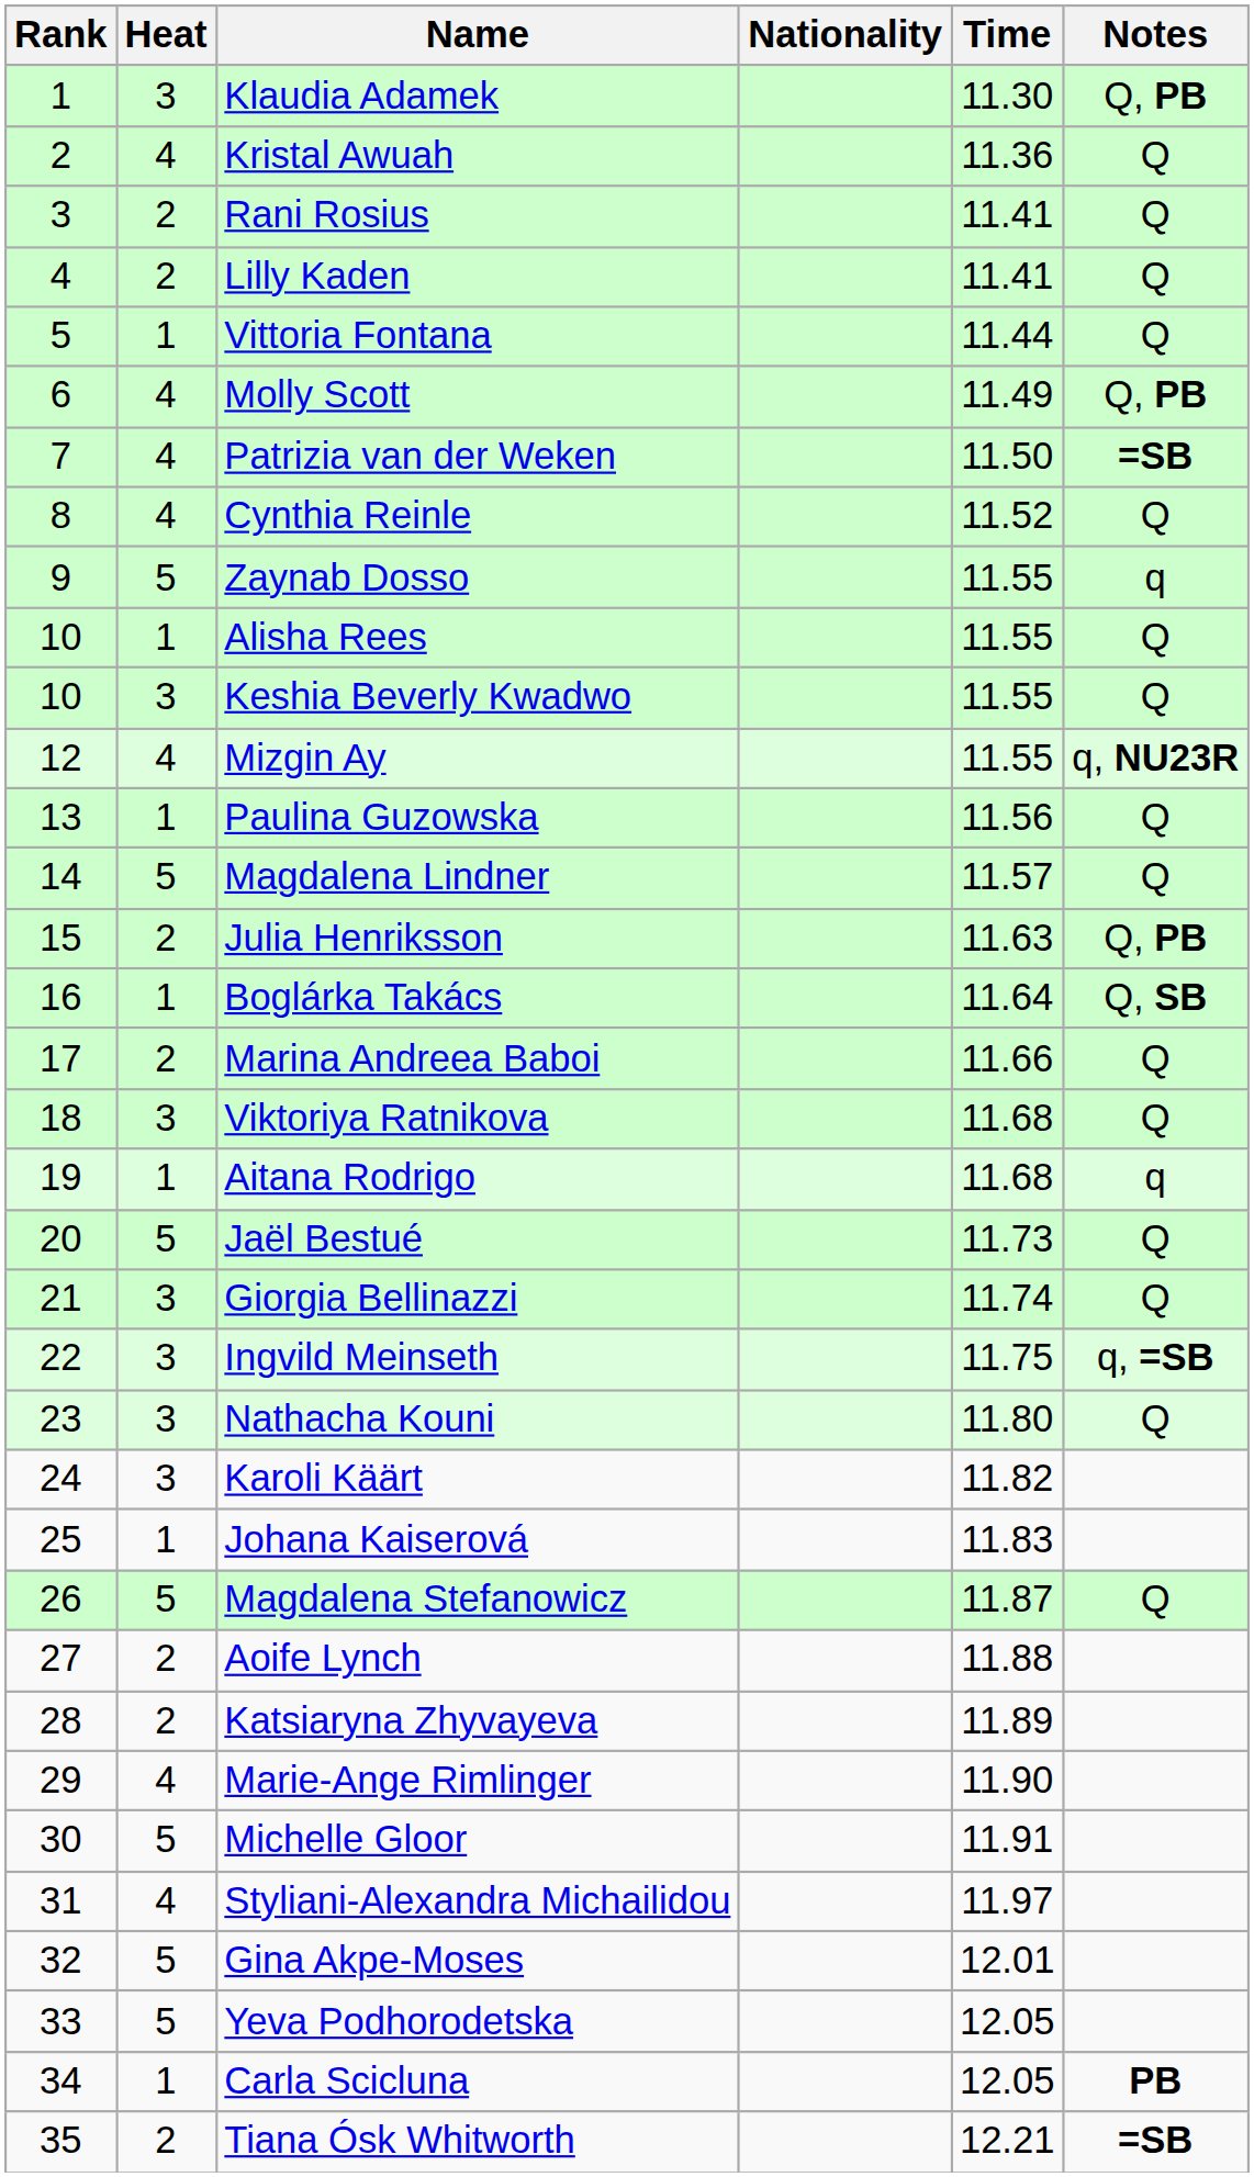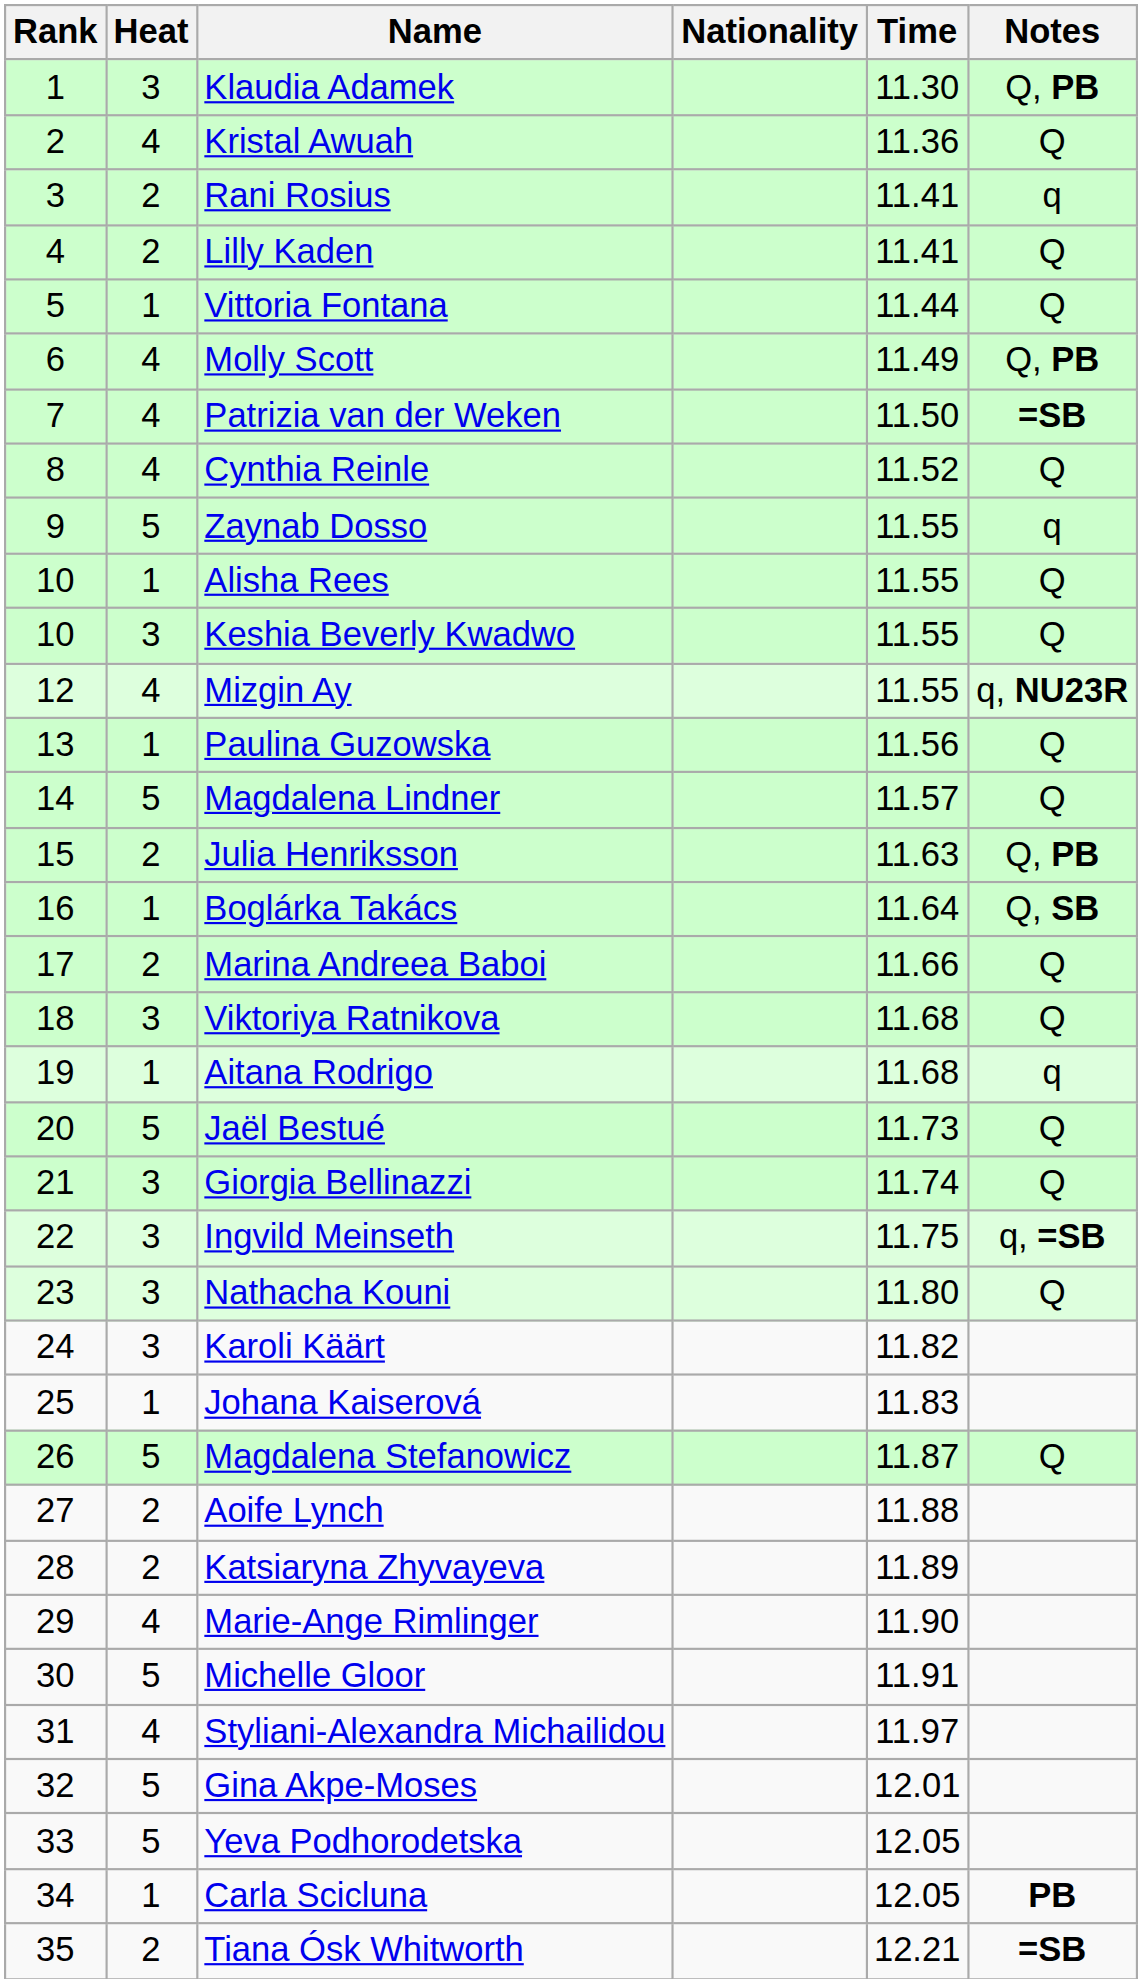 <table class="wikitable sortable" style="text-align:center;">
 <tr>
 <th>Rank</th>
 <th>Heat</th>
 <th>Name</th>
 <th>Nationality</th>
 <th>Time</th>
 <th>Notes</th>
 </tr>
 <tr bgcolor=ccffcc>
 <td>1</td>
 <td>3</td>
 <td align=left><a href='#'>Klaudia Adamek</a></td>
 <td align=left></td>
 <td>11.30</td>
 <td>Q, <strong>PB</strong></td>
 </tr>
 <tr bgcolor=ccffcc>
 <td>2</td>
 <td>4</td>
 <td align=left><a href='#'>Kristal Awuah</a></td>
 <td align=left></td>
 <td>11.36</td>
 <td>Q</td>
 </tr>
 <tr bgcolor=ccffcc>
 <td>3</td>
 <td>2</td>
 <td align=left><a href='#'>Rani Rosius</a></td>
 <td align=left></td>
 <td>11.41</td>
-<td>Q</td>
+<td>q</td>
 </tr>
 <tr bgcolor=ccffcc>
 <td>4</td>
 <td>2</td>
 <td align=left><a href='#'>Lilly Kaden</a></td>
 <td align=left></td>
 <td>11.41</td>
 <td>Q</td>
 </tr>
 <tr bgcolor=ccffcc>
 <td>5</td>
 <td>1</td>
 <td align=left><a href='#'>Vittoria Fontana</a></td>
 <td align=left></td>
 <td>11.44</td>
 <td>Q</td>
 </tr>
 <tr bgcolor=ccffcc>
 <td>6</td>
 <td>4</td>
 <td align=left><a href='#'>Molly Scott</a></td>
 <td align=left></td>
 <td>11.49</td>
 <td>Q, <strong>PB</strong></td>
 </tr>
 <tr bgcolor=ccffcc>
 <td>7</td>
 <td>4</td>
 <td align=left><a href='#'>Patrizia van der Weken</a></td>
 <td align=left></td>
 <td>11.50</td>
 <td><strong>=SB</strong></td>
 </tr>
 <tr bgcolor=ccffcc>
 <td>8</td>
 <td>4</td>
 <td align=left><a href='#'>Cynthia Reinle</a></td>
 <td align=left></td>
 <td>11.52</td>
 <td>Q</td>
 </tr>
 <tr bgcolor=ccffcc>
 <td>9</td>
 <td>5</td>
 <td align=left><a href='#'>Zaynab Dosso</a></td>
 <td align=left></td>
 <td>11.55</td>
 <td>q</td>
 </tr>
 <tr bgcolor=ccffcc>
 <td>10</td>
 <td>1</td>
 <td align=left><a href='#'>Alisha Rees</a></td>
 <td align=left></td>
 <td>11.55</td>
 <td>Q</td>
 </tr>
 <tr bgcolor=ccffcc>
 <td>10</td>
 <td>3</td>
 <td align=left><a href='#'>Keshia Beverly Kwadwo</a></td>
 <td align=left></td>
 <td>11.55</td>
 <td>Q</td>
 </tr>
 <tr bgcolor=ddffdd>
 <td>12</td>
 <td>4</td>
 <td align=left><a href='#'>Mizgin Ay</a></td>
 <td align=left></td>
 <td>11.55</td>
 <td>q, <strong>NU23R</strong></td>
 </tr>
 <tr bgcolor=ccffcc>
 <td>13</td>
 <td>1</td>
 <td align=left><a href='#'>Paulina Guzowska</a></td>
 <td align=left></td>
 <td>11.56</td>
 <td>Q</td>
 </tr>
 <tr bgcolor=ccffcc>
 <td>14</td>
 <td>5</td>
 <td align=left><a href='#'>Magdalena Lindner</a></td>
 <td align=left></td>
 <td>11.57</td>
 <td>Q</td>
 </tr>
 <tr bgcolor=ccffcc>
 <td>15</td>
 <td>2</td>
 <td align=left><a href='#'>Julia Henriksson</a></td>
 <td align=left></td>
 <td>11.63</td>
 <td>Q, <strong>PB</strong></td>
 </tr>
 <tr bgcolor=ccffcc>
 <td>16</td>
 <td>1</td>
 <td align=left><a href='#'>Boglárka Takács</a></td>
 <td align=left></td>
 <td>11.64</td>
 <td>Q, <strong>SB</strong></td>
 </tr>
 <tr bgcolor=ccffcc>
 <td>17</td>
 <td>2</td>
 <td align=left><a href='#'>Marina Andreea Baboi</a></td>
 <td align=left></td>
 <td>11.66</td>
 <td>Q</td>
 </tr>
 <tr bgcolor=ccffcc>
 <td>18</td>
 <td>3</td>
 <td align=left><a href='#'>Viktoriya Ratnikova</a></td>
 <td align=left></td>
 <td>11.68</td>
 <td>Q</td>
 </tr>
 <tr bgcolor=ddffdd>
 <td>19</td>
 <td>1</td>
 <td align=left><a href='#'>Aitana Rodrigo</a></td>
 <td align=left></td>
 <td>11.68</td>
 <td>q</td>
 </tr>
 <tr bgcolor=ccffcc>
 <td>20</td>
 <td>5</td>
 <td align=left><a href='#'>Jaël Bestué</a></td>
 <td align=left></td>
 <td>11.73</td>
 <td>Q</td>
 </tr>
 <tr bgcolor=ccffcc>
 <td>21</td>
 <td>3</td>
 <td align=left><a href='#'>Giorgia Bellinazzi</a></td>
 <td align=left></td>
 <td>11.74</td>
 <td>Q</td>
 </tr>
 <tr bgcolor=ddffdd>
 <td>22</td>
 <td>3</td>
 <td align=left><a href='#'>Ingvild Meinseth</a></td>
 <td align=left></td>
 <td>11.75</td>
 <td>q, <strong>=SB</strong></td>
 </tr>
 <tr bgcolor=ddffdd>
 <td>23</td>
 <td>3</td>
 <td align=left><a href='#'>Nathacha Kouni</a></td>
 <td align=left></td>
 <td>11.80</td>
 <td>Q</td>
 </tr>
 <tr>
 <td>24</td>
 <td>3</td>
 <td align=left><a href='#'>Karoli Käärt</a></td>
 <td align=left></td>
 <td>11.82</td>
 <td></td>
 </tr>
 <tr>
 <td>25</td>
 <td>1</td>
 <td align=left><a href='#'>Johana Kaiserová</a></td>
 <td align=left></td>
 <td>11.83</td>
 <td></td>
 </tr>
 <tr bgcolor=ccffcc>
 <td>26</td>
 <td>5</td>
 <td align=left><a href='#'>Magdalena Stefanowicz</a></td>
 <td align=left></td>
 <td>11.87</td>
 <td>Q</td>
 </tr>
 <tr>
 <td>27</td>
 <td>2</td>
 <td align=left><a href='#'>Aoife Lynch</a></td>
 <td align=left></td>
 <td>11.88</td>
 <td></td>
 </tr>
 <tr>
 <td>28</td>
 <td>2</td>
 <td align=left><a href='#'>Katsiaryna Zhyvayeva</a></td>
 <td align=left></td>
 <td>11.89</td>
 <td></td>
 </tr>
 <tr>
 <td>29</td>
 <td>4</td>
 <td align=left><a href='#'>Marie-Ange Rimlinger</a></td>
 <td align=left></td>
 <td>11.90</td>
 <td></td>
 </tr>
 <tr>
 <td>30</td>
 <td>5</td>
 <td align=left><a href='#'>Michelle Gloor</a></td>
 <td align=left></td>
 <td>11.91</td>
 <td></td>
 </tr>
 <tr>
 <td>31</td>
 <td>4</td>
 <td align=left><a href='#'>Styliani-Alexandra Michailidou</a></td>
 <td align=left></td>
 <td>11.97</td>
 <td></td>
 </tr>
 <tr>
 <td>32</td>
 <td>5</td>
 <td align=left><a href='#'>Gina Akpe-Moses</a></td>
 <td align=left></td>
 <td>12.01</td>
 <td></td>
 </tr>
 <tr>
 <td>33</td>
 <td>5</td>
 <td align=left><a href='#'>Yeva Podhorodetska</a></td>
 <td align=left></td>
 <td>12.05</td>
 <td></td>
 </tr>
 <tr>
 <td>34</td>
 <td>1</td>
 <td align=left><a href='#'>Carla Scicluna</a></td>
 <td align=left></td>
 <td>12.05</td>
 <td><strong>PB</strong></td>
 </tr>
 <tr>
 <td>35</td>
 <td>2</td>
 <td align=left><a href='#'>Tiana Ósk Whitworth</a></td>
 <td align=left></td>
 <td>12.21</td>
 <td><strong>=SB</strong></td>
 </tr>
 </table>
